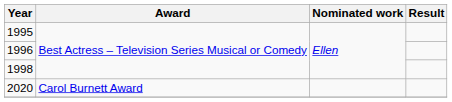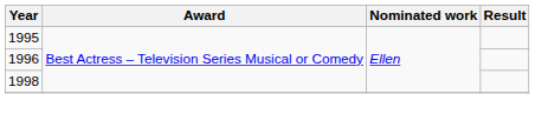 <table class="wikitable sortable">
 <tr>
 <th>Year</th>
 <th>Award</th>
 <th>Nominated work</th>
 <th>Result</th>
 </tr>
 <tr>
 <td>1995</td>
 <td rowspan="3"><a href='#'>Best Actress – Television Series Musical or Comedy</a></td>
 <td rowspan="3"><em><a href='#'>Ellen</a></em></td>
 <td></td>
 </tr>
 <tr>
 <td>1996</td>
 <td></td>
 </tr>
 <tr>
 <td>1998</td>
 <td></td>
 </tr>
 <tr>
-<td>2020</td>
-<td><a href='#'>Carol Burnett Award</a></td>
-<td></td>
-<td></td>
-</tr>
-<tr>
 </tr>
 </table>
